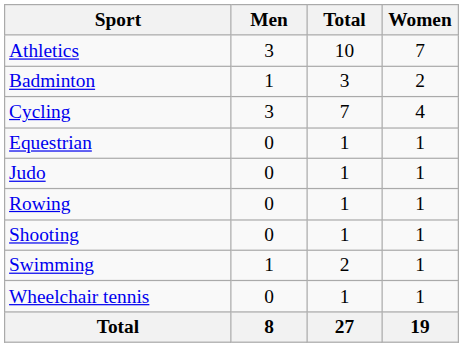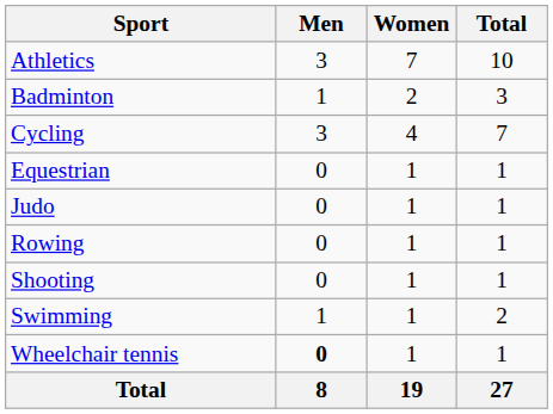 <table class="wikitable sortable" style="text-align:center;">
 <tr>
 <th width=180>Sport</th>
 <th width=55>Men</th>
+<th width=55>Women</th>
 <th width=55>Total</th>
-<th width=55>Women</th>
 </tr>
 <tr>
 <td align=left><a href='#'>Athletics</a></td>
 <td>3</td>
+<td>7</td>
 <td>10</td>
-<td>7</td>
 </tr>
 <tr>
 <td align=left><a href='#'>Badminton</a></td>
 <td>1</td>
+<td>2</td>
 <td>3</td>
-<td>2</td>
 </tr>
 <tr>
 <td align=left><a href='#'>Cycling</a></td>
 <td>3</td>
+<td>4</td>
 <td>7</td>
-<td>4</td>
 </tr>
 <tr>
 <td align=left><a href='#'>Equestrian</a></td>
 <td>0</td>
 <td>1</td>
 <td>1</td>
 </tr>
 <tr>
 <td align=left><a href='#'>Judo</a></td>
 <td>0</td>
 <td>1</td>
 <td>1</td>
 </tr>
 <tr>
 <td align=left><a href='#'>Rowing</a></td>
 <td>0</td>
 <td>1</td>
 <td>1</td>
 </tr>
 <tr>
 <td align=left><a href='#'>Shooting</a></td>
 <td>0</td>
 <td>1</td>
 <td>1</td>
 </tr>
 <tr>
 <td align=left><a href='#'>Swimming</a></td>
 <td>1</td>
+<td>1</td>
 <td>2</td>
-<td>1</td>
 </tr>
 <tr>
 <td align=left><a href='#'>Wheelchair tennis</a></td>
-<td>0</td>
+<td><strong>0</strong></td>
 <td>1</td>
 <td>1</td>
 </tr>
 <tr>
 <th>Total</th>
 <th>8</th>
+<th>19</th>
 <th>27</th>
-<th>19</th>
 </tr>
 </table>
